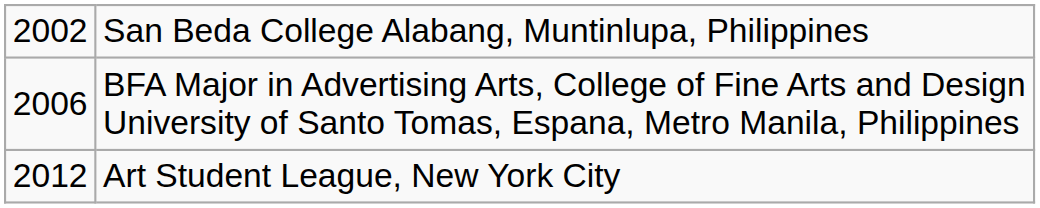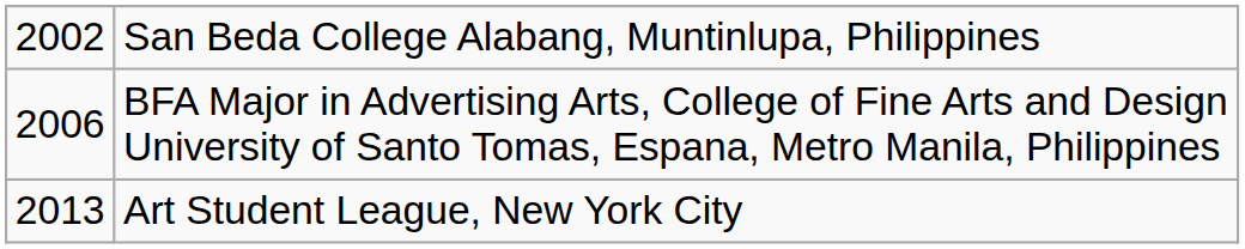 <table class="wikitable">
 <tr>
 <td>2002</td>
 <td>San Beda College Alabang, Muntinlupa, Philippines</td>
 </tr>
 <tr>
 <td>2006</td>
 <td>BFA Major in Advertising Arts, College of Fine Arts and Design<br>University of Santo Tomas, Espana, Metro Manila, Philippines</td>
 </tr>
 <tr>
-<td>2012</td>
+<td>2013</td>
 <td>Art Student League, New York City</td>
 </tr>
 </table>
